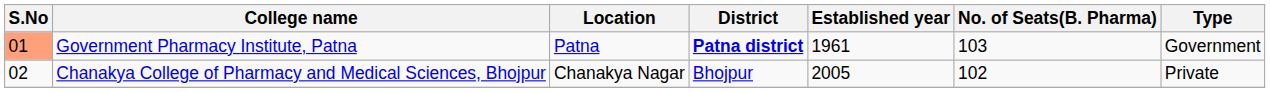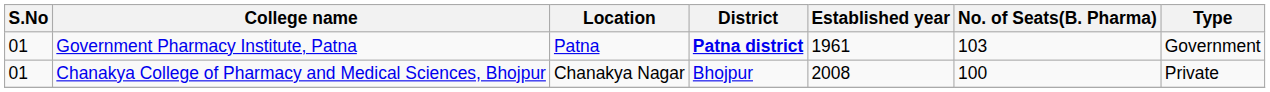 <table class="wikitable sortable">
 <tr>
 <th>S.No</th>
 <th>College name</th>
 <th>Location</th>
 <th>District</th>
 <th>Established year</th>
 <th>No. of Seats(B. Pharma)</th>
 <th>Type</th>
 </tr>
 <tr>
-<td style="background: lightsalmon;">01</td>
+<td>01</td>
 <td><a href='#'>Government Pharmacy Institute, Patna</a></td>
 <td><a href='#'>Patna</a></td>
 <td><strong><a href='#'>Patna district</a></strong></td>
 <td>1961</td>
 <td>103</td>
 <td>Government</td>
 </tr>
 <tr>
-<td>02</td>
+<td>01</td>
 <td><a href='#'>Chanakya College of Pharmacy and Medical Sciences, Bhojpur</a></td>
 <td>Chanakya Nagar</td>
 <td><a href='#'>Bhojpur</a></td>
-<td>2005</td>
-<td>102</td>
+<td>2008</td>
+<td>100</td>
 <td>Private</td>
 </tr>
 <tr>
 </tr>
 </table>
